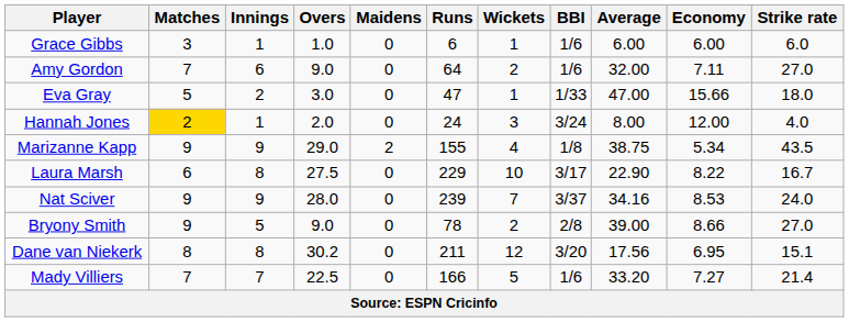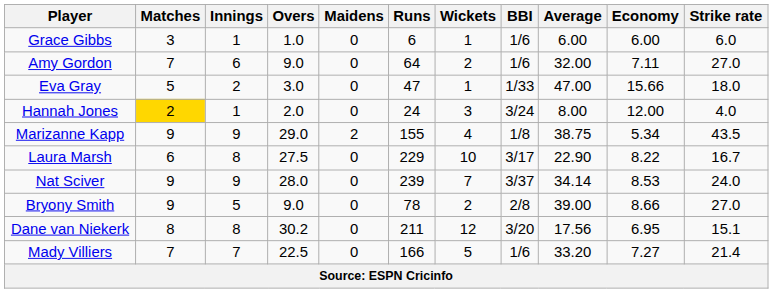 <table class="wikitable" style="text-align:center; width:65%;">
 <tr>
 <th>Player</th>
 <th>Matches</th>
 <th>Innings</th>
 <th>Overs</th>
 <th>Maidens</th>
 <th>Runs</th>
 <th>Wickets</th>
 <th>BBI</th>
 <th>Average</th>
 <th>Economy</th>
 <th>Strike rate</th>
 </tr>
 <tr>
 <td><a href='#'>Grace Gibbs</a></td>
 <td>3</td>
 <td>1</td>
 <td>1.0</td>
 <td>0</td>
 <td>6</td>
 <td>1</td>
 <td>1/6</td>
 <td>6.00</td>
 <td>6.00</td>
 <td>6.0</td>
 </tr>
 <tr>
 <td><a href='#'>Amy Gordon</a></td>
 <td>7</td>
 <td>6</td>
 <td>9.0</td>
 <td>0</td>
 <td>64</td>
 <td>2</td>
 <td>1/6</td>
 <td>32.00</td>
 <td>7.11</td>
 <td>27.0</td>
 </tr>
 <tr>
 <td><a href='#'>Eva Gray</a></td>
 <td>5</td>
 <td>2</td>
 <td>3.0</td>
 <td>0</td>
 <td>47</td>
 <td>1</td>
 <td>1/33</td>
 <td>47.00</td>
 <td>15.66</td>
 <td>18.0</td>
 </tr>
 <tr>
 <td><a href='#'>Hannah Jones</a></td>
 <td style="background: gold;">2</td>
 <td>1</td>
 <td>2.0</td>
 <td>0</td>
 <td>24</td>
 <td>3</td>
 <td>3/24</td>
 <td>8.00</td>
 <td>12.00</td>
 <td>4.0</td>
 </tr>
 <tr>
 <td><a href='#'>Marizanne Kapp</a></td>
 <td>9</td>
 <td>9</td>
 <td>29.0</td>
 <td>2</td>
 <td>155</td>
 <td>4</td>
 <td>1/8</td>
 <td>38.75</td>
 <td>5.34</td>
 <td>43.5</td>
 </tr>
 <tr>
 <td><a href='#'>Laura Marsh</a></td>
 <td>6</td>
 <td>8</td>
 <td>27.5</td>
 <td>0</td>
 <td>229</td>
 <td>10</td>
 <td>3/17</td>
 <td>22.90</td>
 <td>8.22</td>
 <td>16.7</td>
 </tr>
 <tr>
 <td><a href='#'>Nat Sciver</a></td>
 <td>9</td>
 <td>9</td>
 <td>28.0</td>
 <td>0</td>
 <td>239</td>
 <td>7</td>
 <td>3/37</td>
-<td>34.16</td>
+<td>34.14</td>
 <td>8.53</td>
 <td>24.0</td>
 </tr>
 <tr>
 <td><a href='#'>Bryony Smith</a></td>
 <td>9</td>
 <td>5</td>
 <td>9.0</td>
 <td>0</td>
 <td>78</td>
 <td>2</td>
 <td>2/8</td>
 <td>39.00</td>
 <td>8.66</td>
 <td>27.0</td>
 </tr>
 <tr>
 <td><a href='#'>Dane van Niekerk</a></td>
 <td>8</td>
 <td>8</td>
 <td>30.2</td>
 <td>0</td>
 <td>211</td>
 <td>12</td>
 <td>3/20</td>
 <td>17.56</td>
 <td>6.95</td>
 <td>15.1</td>
 </tr>
 <tr>
 <td><a href='#'>Mady Villiers</a></td>
 <td>7</td>
 <td>7</td>
 <td>22.5</td>
 <td>0</td>
 <td>166</td>
 <td>5</td>
 <td>1/6</td>
 <td>33.20</td>
 <td>7.27</td>
 <td>21.4</td>
 </tr>
 <tr>
 <th colspan="13"><small>Source: ESPN Cricinfo </small></th>
 </tr>
 </table>
